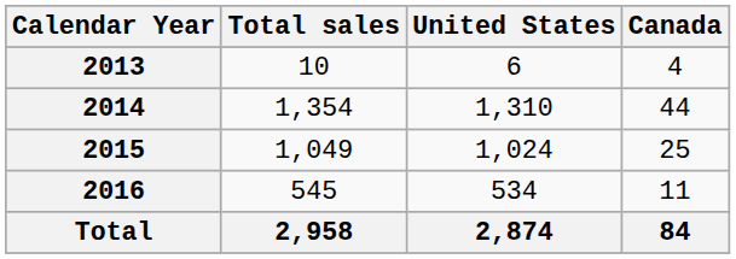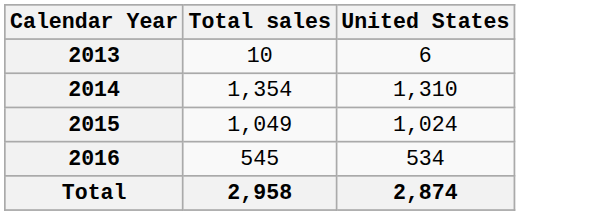 <table class=wikitable style="font-size:97%">
 <tr>
 <th>Calendar Year</th>
 <th>Total sales</th>
 <th>United States</th>
-<th>Canada</th>
 </tr>
 <tr align=center>
 <th>2013</th>
 <td>10</td>
 <td>6</td>
-<td>4</td>
 </tr>
 <tr align=center>
 <th>2014</th>
 <td>1,354</td>
 <td>1,310</td>
-<td>44</td>
 </tr>
 <tr align=center>
 <th>2015</th>
 <td>1,049</td>
 <td>1,024</td>
-<td>25</td>
 </tr>
 <tr align=center>
 <th>2016</th>
 <td>545</td>
 <td>534</td>
-<td>11</td>
 </tr>
 <tr align=center>
 <th>Total</th>
 <th>2,958</th>
 <th>2,874</th>
-<th>84</th>
 </tr>
 </table>
